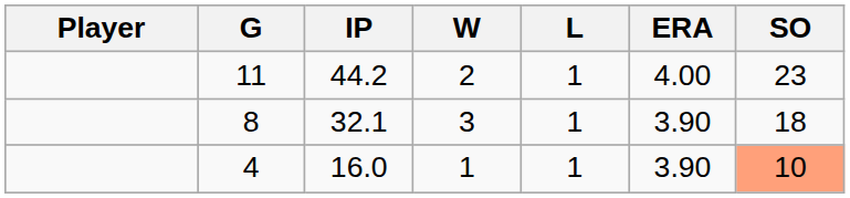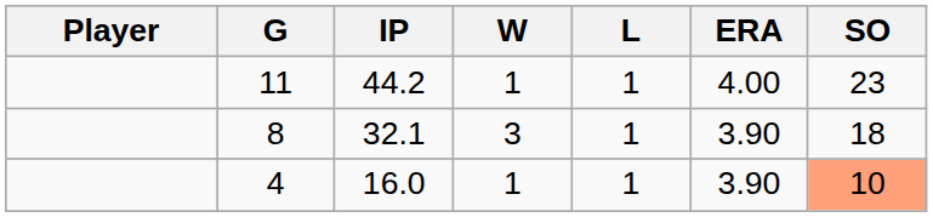 <table class="wikitable sortable">
 <tr>
 <th bgcolor="#DDDDFF" width="16%">Player</th>
 <th bgcolor="#DDDDFF" width="9%">G</th>
 <th bgcolor="#DDDDFF" width="9%">IP</th>
 <th bgcolor="#DDDDFF" width="9%">W</th>
 <th bgcolor="#DDDDFF" width="9%">L</th>
 <th bgcolor="#DDDDFF" width="9%">ERA</th>
 <th bgcolor="#DDDDFF" width="9%">SO</th>
 </tr>
 <tr align="center">
 <td></td>
 <td>11</td>
 <td>44.2</td>
-<td>2</td>
+<td>1</td>
 <td>1</td>
 <td>4.00</td>
 <td>23</td>
 </tr>
 <tr align="center">
 <td></td>
 <td>8</td>
 <td>32.1</td>
 <td>3</td>
 <td>1</td>
 <td>3.90</td>
 <td>18</td>
 </tr>
 <tr align="center">
 <td></td>
 <td>4</td>
 <td>16.0</td>
 <td>1</td>
 <td>1</td>
 <td>3.90</td>
 <td style="background: lightsalmon;">10</td>
 </tr>
 </table>
